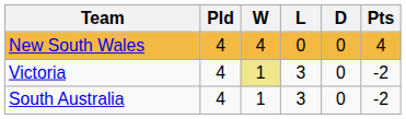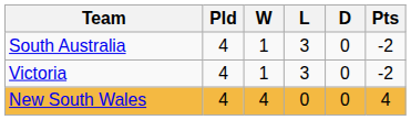 <table class="wikitable" style="text-align:center;">
 <tr>
 <th width=175>Team</th>
 <th style="width:30px;" abbr="Played">Pld</th>
 <th style="width:30px;" abbr="Won">W</th>
 <th style="width:30px;" abbr="Lost">L</th>
 <th style="width:30px;" abbr="Drawn">D</th>
 <th style="width:30px;" abbr="Points">Pts</th>
 </tr>
+<tr>
+<td style="text-align:left;"><a href='#'>South Australia</a></td>
+<td>4</td>
+<td>1</td>
+<td>3</td>
+<td>0</td>
+<td>-2</td>
+</tr>
+<tr>
+<td style="text-align:left;"><a href='#'>Victoria</a></td>
+<td>4</td>
+<td>1</td>
+<td>3</td>
+<td>0</td>
+<td>-2</td>
+</tr>
 <tr style="background:#f4b942;">
 <td style="text-align:left;"><a href='#'>New South Wales</a></td>
 <td>4</td>
 <td>4</td>
 <td>0</td>
 <td>0</td>
 <td>4</td>
 </tr>
-<tr>
-<td style="text-align:left;"><a href='#'>Victoria</a></td>
-<td>4</td>
-<td style="background: khaki;">1</td>
-<td>3</td>
-<td>0</td>
-<td>-2</td>
-</tr>
-<tr>
-<td style="text-align:left;"><a href='#'>South Australia</a></td>
-<td>4</td>
-<td>1</td>
-<td>3</td>
-<td>0</td>
-<td>-2</td>
-</tr>
 </table>
